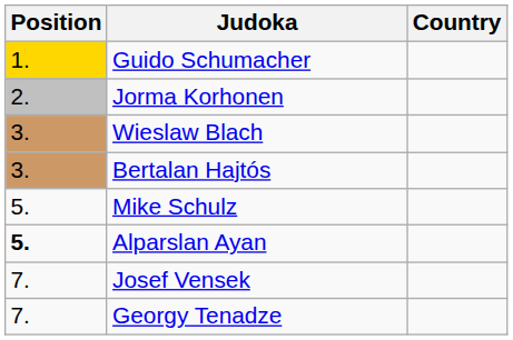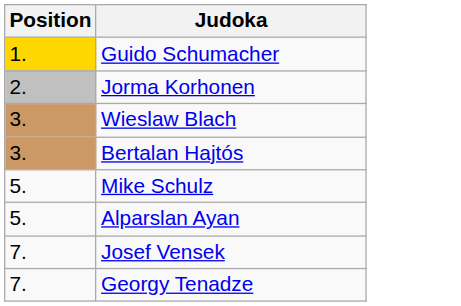 <table class=wikitable>
 <tr>
 <th width=10>Position</th>
 <th width=200>Judoka</th>
-<th width=10>Country</th>
 </tr>
 <tr>
 <td bgcolor=gold>1.</td>
 <td><a href='#'>Guido Schumacher</a></td>
-<td></td>
 </tr>
 <tr>
 <td bgcolor=silver>2.</td>
 <td><a href='#'>Jorma Korhonen</a></td>
-<td></td>
 </tr>
 <tr>
 <td bgcolor=CC9966>3.</td>
 <td><a href='#'>Wieslaw Blach</a></td>
-<td></td>
 </tr>
 <tr>
 <td bgcolor=CC9966>3.</td>
 <td><a href='#'>Bertalan Hajtós</a></td>
-<td></td>
 </tr>
 <tr>
 <td>5.</td>
 <td><a href='#'>Mike Schulz</a></td>
-<td></td>
 </tr>
 <tr>
-<td><strong>5.</strong></td>
+<td>5.</td>
 <td><a href='#'>Alparslan Ayan</a></td>
-<td></td>
 </tr>
 <tr>
 <td>7.</td>
 <td><a href='#'>Josef Vensek</a></td>
-<td></td>
 </tr>
 <tr>
 <td>7.</td>
 <td><a href='#'>Georgy Tenadze</a></td>
-<td></td>
 </tr>
 </table>
